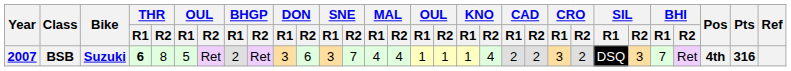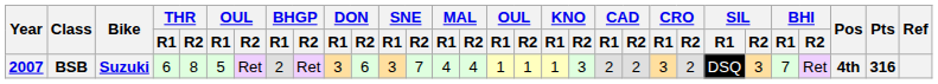 <table class="wikitable" style="font-size: 85%; text-align: center">
 <tr valign="top">
 <th valign="middle" rowspan=2>Year</th>
 <th valign="middle" rowspan=2>Class</th>
 <th valign="middle" rowspan=2>Bike</th>
 <th colspan=2><a href='#'>THR</a> <br></th>
 <th colspan=2><a href='#'>OUL</a> <br></th>
 <th colspan=2><a href='#'>BHGP</a> <br></th>
 <th colspan=2><a href='#'>DON</a> <br></th>
 <th colspan=2><a href='#'>SNE</a> <br></th>
 <th colspan=2><a href='#'>MAL</a> <br></th>
 <th colspan=2><a href='#'>OUL</a> <br></th>
 <th colspan=2><a href='#'>KNO</a> <br></th>
 <th colspan=2><a href='#'>CAD</a> <br></th>
 <th colspan=2><a href='#'>CRO</a> <br></th>
 <th colspan=2><a href='#'>SIL</a> <br></th>
 <th colspan=2><a href='#'>BHI</a> <br></th>
 <th valign="middle" rowspan=2>Pos</th>
 <th valign="middle" rowspan=2>Pts</th>
 <th valign="middle" rowspan=2>Ref</th>
 </tr>
 <tr>
 <th>R1</th>
 <th>R2</th>
 <th>R1</th>
 <th>R2</th>
 <th>R1</th>
 <th>R2</th>
 <th>R1</th>
 <th>R2</th>
 <th>R1</th>
 <th>R2</th>
 <th>R1</th>
 <th>R2</th>
 <th>R1</th>
 <th>R2</th>
 <th>R1</th>
 <th>R2</th>
 <th>R1</th>
 <th>R2</th>
 <th>R1</th>
 <th>R2</th>
 <th>R1</th>
 <th>R2</th>
 <th>R1</th>
 <th>R2</th>
 </tr>
 <tr>
 <th><a href='#'>2007</a></th>
 <th>BSB</th>
 <th><a href='#'>Suzuki</a></th>
-<td style="background:#dfffdf;"><strong>6</strong></td>
+<td style="background:#dfffdf;">6</td>
 <td style="background:#dfffdf;">8</td>
 <td style="background:#dfffdf;">5</td>
 <td style="background:#efcfff;">Ret</td>
 <td style="background:#dfdfdf;">2</td>
 <td style="background:#efcfff;">Ret</td>
 <td style="background:#ffdf9f;">3</td>
 <td style="background:#dfffdf;">6</td>
 <td style="background:#ffdf9f;">3</td>
 <td style="background:#dfffdf;">7</td>
 <td style="background:#dfffdf;">4</td>
 <td style="background:#dfffdf;">4</td>
 <td style="background:#ffffbf;">1</td>
 <td style="background:#ffffbf;">1</td>
 <td style="background:#ffffbf;">1</td>
-<td style="background:#dfffdf;">4</td>
+<td style="background:#dfffdf;">3</td>
 <td style="background:#dfdfdf;">2</td>
 <td style="background:#dfdfdf;">2</td>
 <td style="background:#ffdf9f;">3</td>
 <td style="background:#dfdfdf;">2</td>
 <td style="background:#000000; color:#ffffff">DSQ</td>
 <td style="background:#ffdf9f;">3</td>
 <td style="background:#dfffdf;">7</td>
 <td style="background:#efcfff;">Ret</td>
 <th>4th</th>
 <th>316</th>
 <th></th>
 </tr>
 </table>
